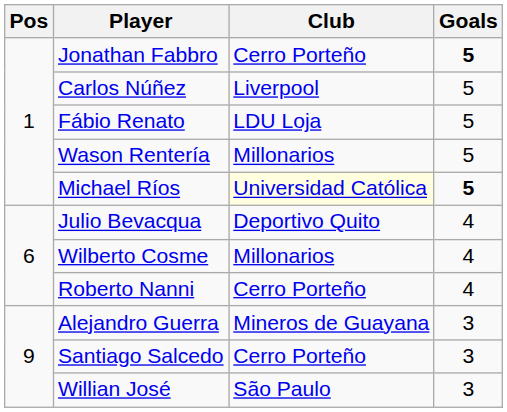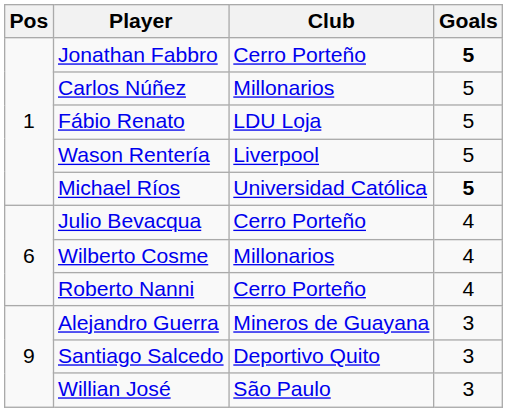 <table class="wikitable">
 <tr>
 <th width=28>Pos</th>
 <th>Player</th>
 <th>Club</th>
 <th>Goals</th>
 </tr>
 <tr>
 <td align=center rowspan=5>1</td>
 <td> <a href='#'>Jonathan Fabbro</a></td>
 <td> <a href='#'>Cerro Porteño</a></td>
 <td align=center><strong>5</strong></td>
 </tr>
 <tr>
 <td> <a href='#'>Carlos Núñez</a></td>
-<td> <a href='#'>Liverpool</a></td>
+<td> <a href='#'>Millonarios</a></td>
 <td align=center>5</td>
 </tr>
 <tr>
 <td> <a href='#'>Fábio Renato</a></td>
 <td> <a href='#'>LDU Loja</a></td>
 <td align=center>5</td>
 </tr>
 <tr>
 <td> <a href='#'>Wason Rentería</a></td>
-<td> <a href='#'>Millonarios</a></td>
+<td> <a href='#'>Liverpool</a></td>
 <td align=center>5</td>
 </tr>
 <tr>
 <td> <a href='#'>Michael Ríos</a></td>
-<td style="background: lightyellow;"> <a href='#'>Universidad Católica</a></td>
+<td> <a href='#'>Universidad Católica</a></td>
 <td align=center><strong>5</strong></td>
 </tr>
 <tr>
 <td align=center rowspan=3>6</td>
 <td> <a href='#'>Julio Bevacqua</a></td>
-<td> <a href='#'>Deportivo Quito</a></td>
+<td> <a href='#'>Cerro Porteño</a></td>
 <td align=center>4</td>
 </tr>
 <tr>
 <td> <a href='#'>Wilberto Cosme</a></td>
 <td> <a href='#'>Millonarios</a></td>
 <td align=center>4</td>
 </tr>
 <tr>
 <td> <a href='#'>Roberto Nanni</a></td>
 <td> <a href='#'>Cerro Porteño</a></td>
 <td align=center>4</td>
 </tr>
 <tr>
 <td align=center rowspan=3>9</td>
 <td> <a href='#'>Alejandro Guerra</a></td>
 <td> <a href='#'>Mineros de Guayana</a></td>
 <td align=center>3</td>
 </tr>
 <tr>
 <td> <a href='#'>Santiago Salcedo</a></td>
-<td> <a href='#'>Cerro Porteño</a></td>
+<td> <a href='#'>Deportivo Quito</a></td>
 <td align=center>3</td>
 </tr>
 <tr>
 <td> <a href='#'>Willian José</a></td>
 <td> <a href='#'>São Paulo</a></td>
 <td align=center>3</td>
 </tr>
 </table>
